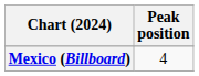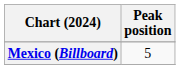 <table class="wikitable sortable plainrowheaders" style="text-align:center">
 <tr>
 <th scope="col">Chart (2024)</th>
 <th scope="col">Peak<br>position</th>
 </tr>
 <tr>
 </tr>
 <tr>
 <th scope="row"><a href='#'>Mexico</a> (<em><a href='#'>Billboard</a></em>)</th>
-<td>4</td>
+<td>5</td>
 </tr>
 <tr>
 </tr>
 <tr>
 </tr>
 </table>
